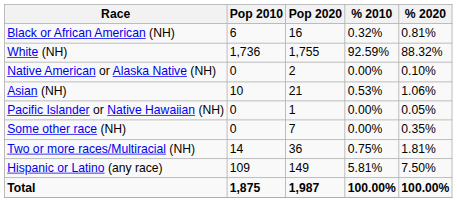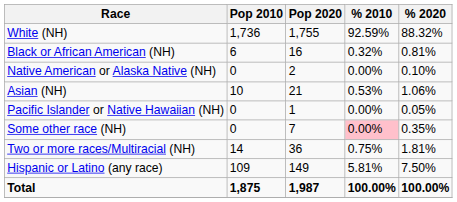 <table class="wikitable">
 <tr>
 <th>Race</th>
 <th>Pop 2010</th>
 <th>Pop 2020</th>
 <th>% 2010</th>
 <th>% 2020</th>
 </tr>
 <tr>
+<td><a href='#'>White</a> (NH)</td>
+<td>1,736</td>
+<td>1,755</td>
+<td>92.59%</td>
+<td>88.32%</td>
+</tr>
+<tr>
 <td><a href='#'>Black or African American</a> (NH)</td>
 <td>6</td>
 <td>16</td>
 <td>0.32%</td>
 <td>0.81%</td>
-</tr>
-<tr>
-<td><a href='#'>White</a> (NH)</td>
-<td>1,736</td>
-<td>1,755</td>
-<td>92.59%</td>
-<td>88.32%</td>
 </tr>
 <tr>
 <td><a href='#'>Native American</a> or <a href='#'>Alaska Native</a> (NH)</td>
 <td>0</td>
 <td>2</td>
 <td>0.00%</td>
 <td>0.10%</td>
 </tr>
 <tr>
 <td><a href='#'>Asian</a> (NH)</td>
 <td>10</td>
 <td>21</td>
 <td>0.53%</td>
 <td>1.06%</td>
 </tr>
 <tr>
 <td><a href='#'>Pacific Islander</a> or <a href='#'>Native Hawaiian</a> (NH)</td>
 <td>0</td>
 <td>1</td>
 <td>0.00%</td>
 <td>0.05%</td>
 </tr>
 <tr>
 <td><a href='#'>Some other race</a> (NH)</td>
 <td>0</td>
 <td>7</td>
-<td>0.00%</td>
+<td style="background: pink;">0.00%</td>
 <td>0.35%</td>
 </tr>
 <tr>
 <td><a href='#'>Two or more races/Multiracial</a> (NH)</td>
 <td>14</td>
 <td>36</td>
 <td>0.75%</td>
 <td>1.81%</td>
 </tr>
 <tr>
 <td><a href='#'>Hispanic or Latino</a> (any race)</td>
 <td>109</td>
 <td>149</td>
 <td>5.81%</td>
 <td>7.50%</td>
 </tr>
 <tr>
 <td><strong>Total</strong></td>
 <td><strong>1,875</strong></td>
 <td><strong>1,987</strong></td>
 <td><strong>100.00%</strong></td>
 <td><strong>100.00%</strong></td>
 </tr>
 <tr>
 </tr>
 </table>
